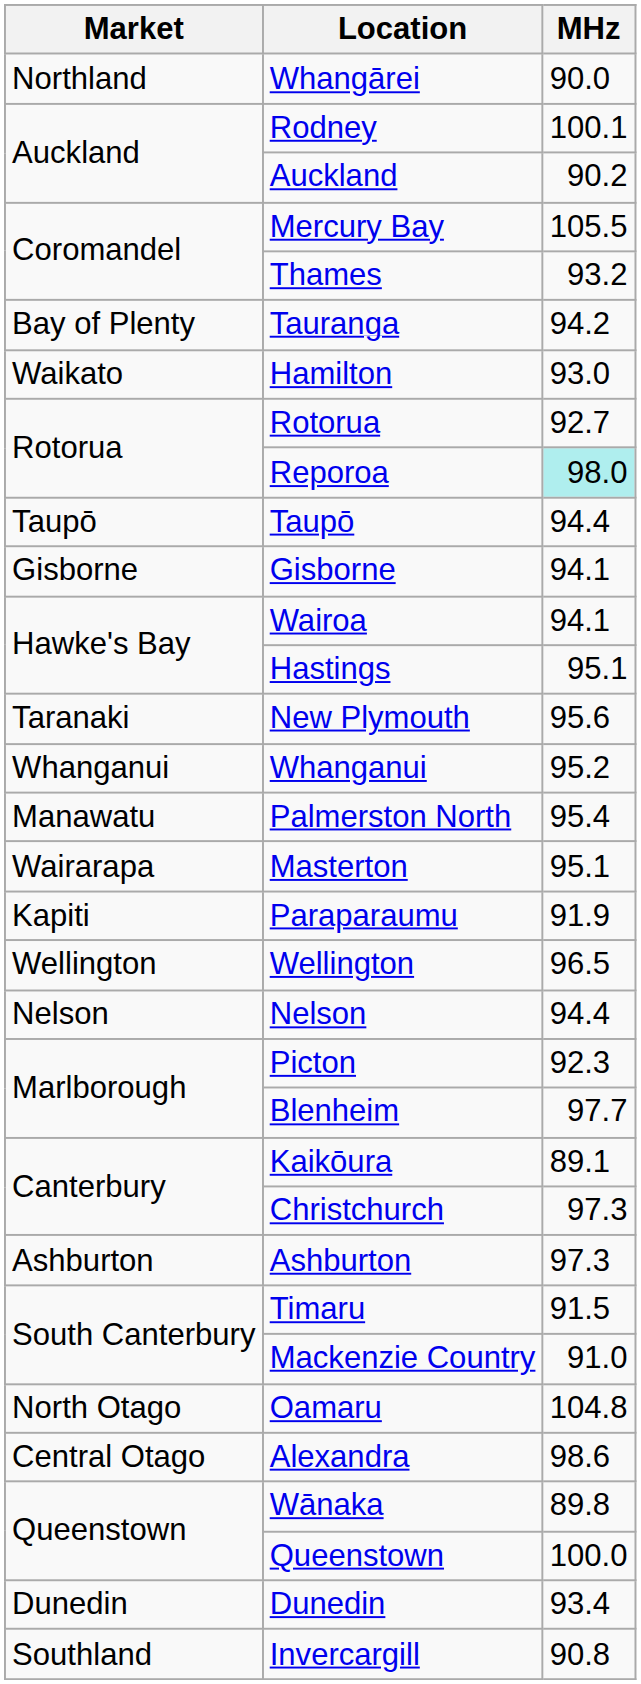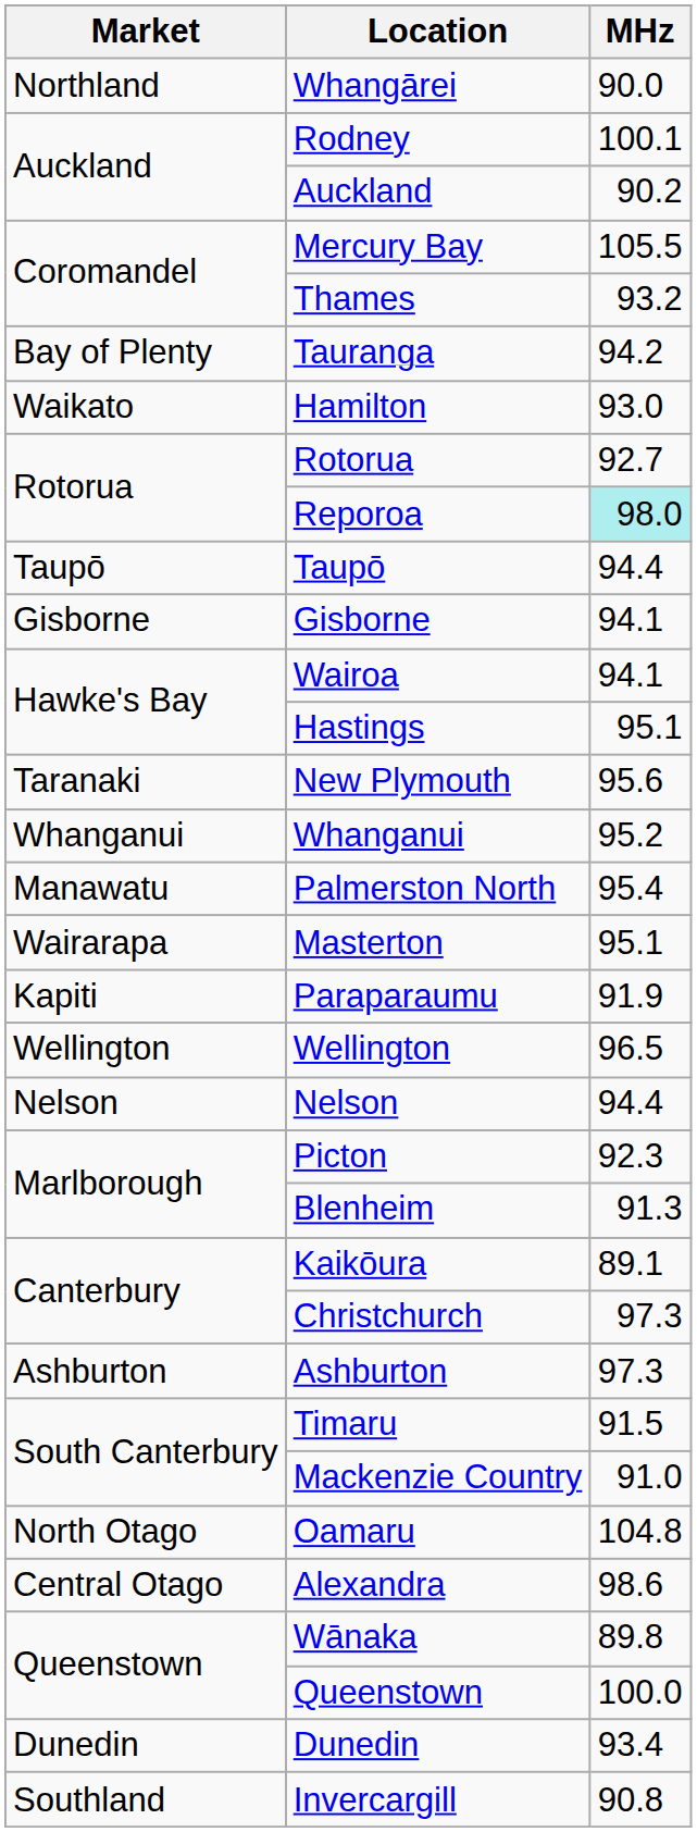 <table class="wikitable defaultleft col3right">
 <tr>
 <th scope="col">Market</th>
 <th scope="col">Location</th>
 <th scope="col">MHz</th>
 </tr>
 <tr>
 <td>Northland</td>
 <td><a href='#'>Whangārei</a></td>
 <td>90.0</td>
 </tr>
 <tr>
 <td rowspan = 2>Auckland</td>
 <td><a href='#'>Rodney</a></td>
 <td>100.1</td>
 </tr>
 <tr>
 <td><a href='#'>Auckland</a></td>
 <td style="text-align: right;">90.2</td>
 </tr>
 <tr>
 <td rowspan = 2>Coromandel</td>
 <td><a href='#'>Mercury Bay</a></td>
 <td>105.5</td>
 </tr>
 <tr>
 <td><a href='#'>Thames</a></td>
 <td style="text-align: right;">93.2</td>
 </tr>
 <tr>
 <td>Bay of Plenty</td>
 <td><a href='#'>Tauranga</a></td>
 <td>94.2</td>
 </tr>
 <tr>
 <td>Waikato</td>
 <td><a href='#'>Hamilton</a></td>
 <td>93.0</td>
 </tr>
 <tr>
 <td rowspan = 2>Rotorua</td>
 <td><a href='#'>Rotorua</a></td>
 <td>92.7</td>
 </tr>
 <tr>
 <td><a href='#'>Reporoa</a></td>
 <td style="background: paleturquoise; text-align: right;">98.0</td>
 </tr>
 <tr>
 <td>Taupō</td>
 <td><a href='#'>Taupō</a></td>
 <td>94.4</td>
 </tr>
 <tr>
 <td>Gisborne</td>
 <td><a href='#'>Gisborne</a></td>
 <td>94.1</td>
 </tr>
 <tr>
 <td rowspan = 2>Hawke's Bay</td>
 <td><a href='#'>Wairoa</a></td>
 <td>94.1</td>
 </tr>
 <tr>
 <td><a href='#'>Hastings</a></td>
 <td style="text-align: right;">95.1</td>
 </tr>
 <tr>
 <td>Taranaki</td>
 <td><a href='#'>New Plymouth</a></td>
 <td>95.6</td>
 </tr>
 <tr>
 <td>Whanganui</td>
 <td><a href='#'>Whanganui</a></td>
 <td>95.2</td>
 </tr>
 <tr>
 <td>Manawatu</td>
 <td><a href='#'>Palmerston North</a></td>
 <td>95.4</td>
 </tr>
 <tr>
 <td>Wairarapa</td>
 <td><a href='#'>Masterton</a></td>
 <td>95.1</td>
 </tr>
 <tr>
 <td>Kapiti</td>
 <td><a href='#'>Paraparaumu</a></td>
 <td>91.9</td>
 </tr>
 <tr>
 <td>Wellington</td>
 <td><a href='#'>Wellington</a></td>
 <td>96.5</td>
 </tr>
 <tr>
 <td>Nelson</td>
 <td><a href='#'>Nelson</a></td>
 <td>94.4</td>
 </tr>
 <tr>
 <td rowspan="2">Marlborough</td>
 <td><a href='#'>Picton</a></td>
 <td>92.3</td>
 </tr>
 <tr>
 <td><a href='#'>Blenheim</a></td>
-<td style="text-align: right;">97.7</td>
+<td style="text-align: right;">91.3</td>
 </tr>
 <tr>
 <td rowspan="2">Canterbury</td>
 <td><a href='#'>Kaikōura</a></td>
 <td>89.1</td>
 </tr>
 <tr>
 <td><a href='#'>Christchurch</a></td>
 <td style="text-align: right;">97.3</td>
 </tr>
 <tr>
 <td>Ashburton</td>
 <td><a href='#'>Ashburton</a></td>
 <td>97.3</td>
 </tr>
 <tr>
 <td rowspan="2">South Canterbury</td>
 <td><a href='#'>Timaru</a></td>
 <td>91.5</td>
 </tr>
 <tr>
 <td><a href='#'>Mackenzie Country</a></td>
 <td style="text-align: right;">91.0</td>
 </tr>
 <tr>
 <td>North Otago</td>
 <td><a href='#'>Oamaru</a></td>
 <td>104.8</td>
 </tr>
 <tr>
 <td>Central Otago</td>
 <td><a href='#'>Alexandra</a></td>
 <td>98.6</td>
 </tr>
 <tr>
 <td rowspan="2">Queenstown</td>
 <td><a href='#'>Wānaka</a></td>
 <td>89.8</td>
 </tr>
 <tr>
 <td><a href='#'>Queenstown</a></td>
 <td style="text-align: right;">100.0</td>
 </tr>
 <tr>
 <td>Dunedin</td>
 <td><a href='#'>Dunedin</a></td>
 <td>93.4</td>
 </tr>
 <tr>
 <td>Southland</td>
 <td><a href='#'>Invercargill</a></td>
 <td>90.8</td>
 </tr>
 </table>
